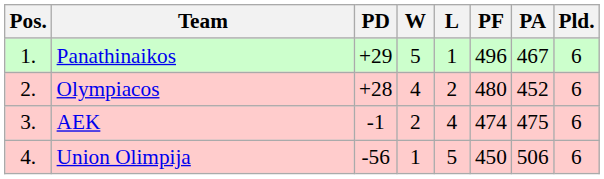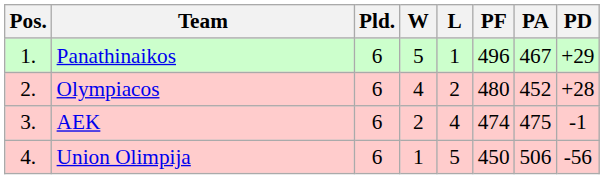 <table class="wikitable" style="text-align:center">
 <tr>
 <th width=15>Pos.</th>
 <th width=220>Team</th>
-<th width=20>PD</th>
+<th width=20>Pld.</th>
 <th width=20>W</th>
 <th width=20>L</th>
 <th width=20>PF</th>
 <th width=20>PA</th>
-<th width=20>Pld.</th>
+<th width=20>PD</th>
 </tr>
 <tr style="background: #ccffcc;">
 <td>1.</td>
 <td align=left> <a href='#'>Panathinaikos</a></td>
-<td>+29</td>
+<td>6</td>
 <td>5</td>
 <td>1</td>
 <td>496</td>
 <td>467</td>
-<td>6</td>
+<td>+29</td>
 </tr>
 <tr style="background: #ffcccc;">
 <td>2.</td>
 <td align=left> <a href='#'>Olympiacos</a></td>
-<td>+28</td>
+<td>6</td>
 <td>4</td>
 <td>2</td>
 <td>480</td>
 <td>452</td>
-<td>6</td>
+<td>+28</td>
 </tr>
 <tr style="background: #ffcccc;">
 <td>3.</td>
 <td align=left> <a href='#'>AEK</a></td>
-<td>-1</td>
+<td>6</td>
 <td>2</td>
 <td>4</td>
 <td>474</td>
 <td>475</td>
-<td>6</td>
+<td>-1</td>
 </tr>
 <tr style="background: #ffcccc;">
 <td>4.</td>
 <td align=left> <a href='#'>Union Olimpija</a></td>
-<td>-56</td>
+<td>6</td>
 <td>1</td>
 <td>5</td>
 <td>450</td>
 <td>506</td>
-<td>6</td>
+<td>-56</td>
 </tr>
 </table>
